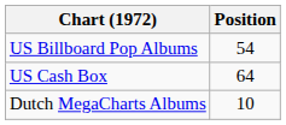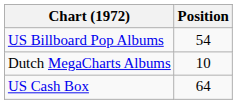 <table class="wikitable sortable">
 <tr>
 <th>Chart (1972)</th>
 <th>Position</th>
 </tr>
 <tr>
 <td><a href='#'>US Billboard Pop Albums</a></td>
 <td align=center>54</td>
 </tr>
 <tr>
+<td>Dutch <a href='#'>MegaCharts Albums</a></td>
+<td align=center>10</td>
+</tr>
+<tr>
 <td><a href='#'>US Cash Box</a></td>
 <td align=center>64</td>
 </tr>
-<tr>
-<td>Dutch <a href='#'>MegaCharts Albums</a></td>
-<td align=center>10</td>
-</tr>
 </table>
